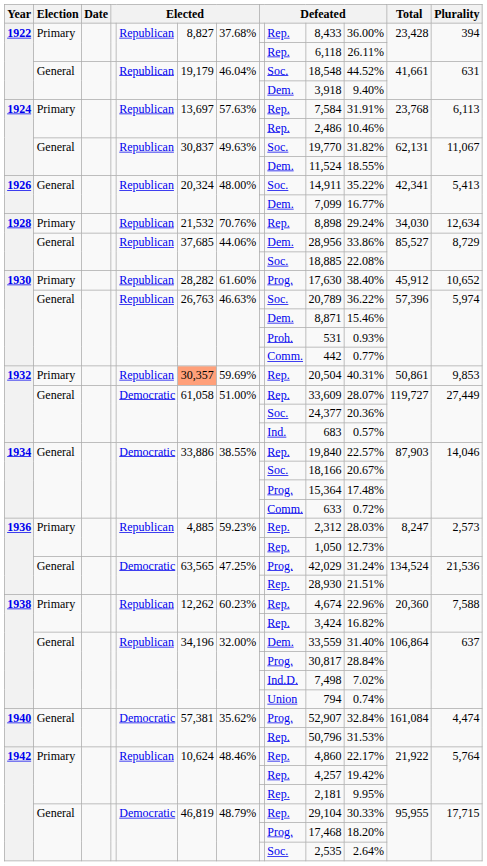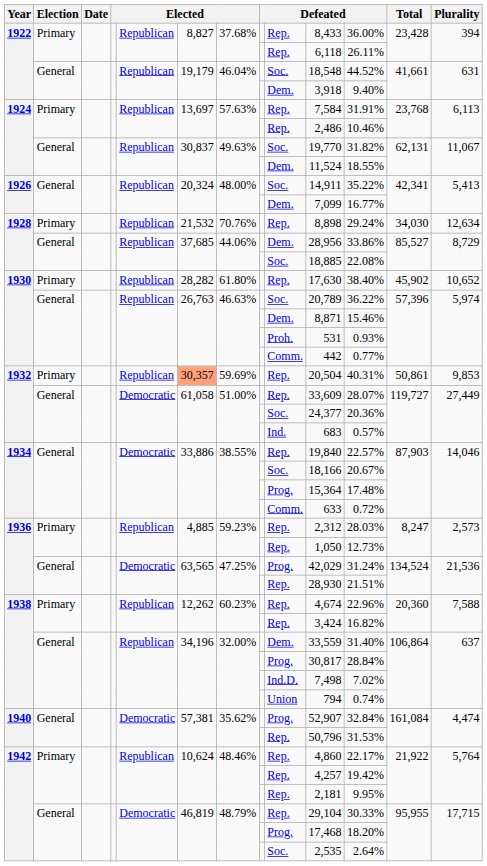 <table class=wikitable>
 <tr>
 <th>Year</th>
 <th>Election</th>
 <th>Date</th>
 <th ! colspan="4">Elected</th>
 <th ! colspan="4">Defeated</th>
 <th>Total</th>
 <th>Plurality</th>
 </tr>
 <tr>
 <th rowspan="4" valign="top"><a href='#'>1922</a></th>
 <td rowspan="2" valign="top">Primary</td>
 <td rowspan="2" valign="top"></td>
 <td rowspan="2" valign="top"></td>
 <td rowspan="2" valign="top" ><a href='#'>Republican</a></td>
 <td rowspan="2" valign="top" align="right">8,827</td>
 <td rowspan="2" valign="top" align="right">37.68%</td>
 <td valign="top"></td>
 <td valign="top" ><a href='#'>Rep.</a></td>
 <td valign="top" align="right">8,433</td>
 <td valign="top" align="right">36.00%</td>
 <td rowspan="2" valign="top" align="right">23,428</td>
 <td rowspan="2" valign="top" align="right">394</td>
 </tr>
 <tr>
 <td valign="top"></td>
 <td valign="top" ><a href='#'>Rep.</a></td>
 <td valign="top" align="right">6,118</td>
 <td valign="top" align="right">26.11%</td>
 </tr>
 <tr>
 <td rowspan="2" valign="top">General</td>
 <td rowspan="2" valign="top"></td>
 <td rowspan="2" valign="top"></td>
 <td rowspan="2" valign="top" ><a href='#'>Republican</a></td>
 <td rowspan="2" valign="top" align="right">19,179</td>
 <td rowspan="2" valign="top" align="right">46.04%</td>
 <td valign="top"></td>
 <td valign="top" ><a href='#'>Soc.</a></td>
 <td valign="top" align="right">18,548</td>
 <td valign="top" align="right">44.52%</td>
 <td rowspan="2" valign="top" align="right">41,661</td>
 <td rowspan="2" valign="top" align="right">631</td>
 </tr>
 <tr>
 <td valign="top"></td>
 <td valign="top" ><a href='#'>Dem.</a></td>
 <td valign="top" align="right">3,918</td>
 <td valign="top" align="right">9.40%</td>
 </tr>
 <tr>
 <th rowspan="4" valign="top"><a href='#'>1924</a></th>
 <td rowspan="2" valign="top">Primary</td>
 <td rowspan="2" valign="top"></td>
 <td rowspan="2" valign="top"></td>
 <td rowspan="2" valign="top" ><a href='#'>Republican</a></td>
 <td rowspan="2" valign="top" align="right">13,697</td>
 <td rowspan="2" valign="top" align="right">57.63%</td>
 <td valign="top"></td>
 <td valign="top" ><a href='#'>Rep.</a></td>
 <td valign="top" align="right">7,584</td>
 <td valign="top" align="right">31.91%</td>
 <td rowspan="2" valign="top" align="right">23,768</td>
 <td rowspan="2" valign="top" align="right">6,113</td>
 </tr>
 <tr>
 <td valign="top"></td>
 <td valign="top" ><a href='#'>Rep.</a></td>
 <td valign="top" align="right">2,486</td>
 <td valign="top" align="right">10.46%</td>
 </tr>
 <tr>
 <td rowspan="2" valign="top">General</td>
 <td rowspan="2" valign="top"></td>
 <td rowspan="2" valign="top"></td>
 <td rowspan="2" valign="top" ><a href='#'>Republican</a></td>
 <td rowspan="2" valign="top" align="right">30,837</td>
 <td rowspan="2" valign="top" align="right">49.63%</td>
 <td valign="top"></td>
 <td valign="top" ><a href='#'>Soc.</a></td>
 <td valign="top" align="right">19,770</td>
 <td valign="top" align="right">31.82%</td>
 <td rowspan="2" valign="top" align="right">62,131</td>
 <td rowspan="2" valign="top" align="right">11,067</td>
 </tr>
 <tr>
 <td valign="top"></td>
 <td valign="top" ><a href='#'>Dem.</a></td>
 <td valign="top" align="right">11,524</td>
 <td valign="top" align="right">18.55%</td>
 </tr>
 <tr>
 <th rowspan="2" valign="top"><a href='#'>1926</a></th>
 <td rowspan="2" valign="top">General</td>
 <td rowspan="2" valign="top"></td>
 <td rowspan="2" valign="top"></td>
 <td rowspan="2" valign="top" ><a href='#'>Republican</a></td>
 <td rowspan="2" valign="top" align="right">20,324</td>
 <td rowspan="2" valign="top" align="right">48.00%</td>
 <td valign="top"></td>
 <td valign="top" ><a href='#'>Soc.</a></td>
 <td valign="top" align="right">14,911</td>
 <td valign="top" align="right">35.22%</td>
 <td rowspan="2" valign="top" align="right">42,341</td>
 <td rowspan="2" valign="top" align="right">5,413</td>
 </tr>
 <tr>
 <td valign="top"></td>
 <td valign="top" ><a href='#'>Dem.</a></td>
 <td valign="top" align="right">7,099</td>
 <td valign="top" align="right">16.77%</td>
 </tr>
 <tr>
 <th rowspan="3" valign="top"><a href='#'>1928</a></th>
 <td valign="top">Primary</td>
 <td valign="top"></td>
 <td valign="top"></td>
 <td valign="top" ><a href='#'>Republican</a></td>
 <td valign="top" align="right">21,532</td>
 <td valign="top" align="right">70.76%</td>
 <td valign="top"></td>
 <td valign="top" ><a href='#'>Rep.</a></td>
 <td valign="top" align="right">8,898</td>
 <td valign="top" align="right">29.24%</td>
 <td valign="top" align="right">34,030</td>
 <td valign="top" align="right">12,634</td>
 </tr>
 <tr>
 <td rowspan="2" valign="top">General</td>
 <td rowspan="2" valign="top"></td>
 <td rowspan="2" valign="top"></td>
 <td rowspan="2" valign="top" ><a href='#'>Republican</a></td>
 <td rowspan="2" valign="top" align="right">37,685</td>
 <td rowspan="2" valign="top" align="right">44.06%</td>
 <td valign="top"></td>
 <td valign="top" ><a href='#'>Dem.</a></td>
 <td valign="top" align="right">28,956</td>
 <td valign="top" align="right">33.86%</td>
 <td rowspan="2" valign="top" align="right">85,527</td>
 <td rowspan="2" valign="top" align="right">8,729</td>
 </tr>
 <tr>
 <td valign="top"></td>
 <td valign="top" ><a href='#'>Soc.</a></td>
 <td valign="top" align="right">18,885</td>
 <td valign="top" align="right">22.08%</td>
 </tr>
 <tr>
 <th rowspan="5" valign="top"><a href='#'>1930</a></th>
 <td valign="top">Primary</td>
 <td valign="top"></td>
 <td valign="top"></td>
 <td valign="top" ><a href='#'>Republican</a></td>
 <td valign="top" align="right">28,282</td>
-<td valign="top" align="right">61.60%</td>
+<td valign="top" align="right">61.80%</td>
 <td valign="top"></td>
-<td valign="top" ><a href='#'>Prog.</a></td>
+<td valign="top" ><a href='#'>Rep.</a></td>
 <td valign="top" align="right">17,630</td>
 <td valign="top" align="right">38.40%</td>
-<td valign="top" align="right">45,912</td>
+<td valign="top" align="right">45,902</td>
 <td valign="top" align="right">10,652</td>
 </tr>
 <tr>
 <td rowspan="4" valign="top">General</td>
 <td rowspan="4" valign="top"></td>
 <td rowspan="4" valign="top"></td>
 <td rowspan="4" valign="top" ><a href='#'>Republican</a></td>
 <td rowspan="4" valign="top" align="right">26,763</td>
 <td rowspan="4" valign="top" align="right">46.63%</td>
 <td valign="top"></td>
 <td valign="top" ><a href='#'>Soc.</a></td>
 <td valign="top" align="right">20,789</td>
 <td valign="top" align="right">36.22%</td>
 <td rowspan="4" valign="top" align="right">57,396</td>
 <td rowspan="4" valign="top" align="right">5,974</td>
 </tr>
 <tr>
 <td valign="top"></td>
 <td valign="top" ><a href='#'>Dem.</a></td>
 <td valign="top" align="right">8,871</td>
 <td valign="top" align="right">15.46%</td>
 </tr>
 <tr>
 <td valign="top"></td>
 <td valign="top" ><a href='#'>Proh.</a></td>
 <td valign="top" align="right">531</td>
 <td valign="top" align="right">0.93%</td>
 </tr>
 <tr>
 <td valign="top"></td>
 <td valign="top" ><a href='#'>Comm.</a></td>
 <td valign="top" align="right">442</td>
 <td valign="top" align="right">0.77%</td>
 </tr>
 <tr>
 <th rowspan="4" valign="top"><a href='#'>1932</a></th>
 <td valign="top">Primary</td>
 <td valign="top"></td>
 <td valign="top"></td>
 <td valign="top" ><a href='#'>Republican</a></td>
 <td valign="top" align="right" style="background: lightsalmon;">30,357</td>
 <td valign="top" align="right">59.69%</td>
 <td valign="top"></td>
 <td valign="top" ><a href='#'>Rep.</a></td>
 <td valign="top" align="right">20,504</td>
 <td valign="top" align="right">40.31%</td>
 <td valign="top" align="right">50,861</td>
 <td valign="top" align="right">9,853</td>
 </tr>
 <tr>
 <td rowspan="3" valign="top">General</td>
 <td rowspan="3" valign="top"></td>
 <td rowspan="3" valign="top"></td>
 <td rowspan="3" valign="top" ><a href='#'>Democratic</a></td>
 <td rowspan="3" valign="top" align="right">61,058</td>
 <td rowspan="3" valign="top" align="right">51.00%</td>
 <td valign="top"></td>
 <td valign="top" ><a href='#'>Rep.</a></td>
 <td valign="top" align="right">33,609</td>
 <td valign="top" align="right">28.07%</td>
 <td rowspan="3" valign="top" align="right">119,727</td>
 <td rowspan="3" valign="top" align="right">27,449</td>
 </tr>
 <tr>
 <td valign="top"></td>
 <td valign="top" ><a href='#'>Soc.</a></td>
 <td valign="top" align="right">24,377</td>
 <td valign="top" align="right">20.36%</td>
 </tr>
 <tr>
 <td valign="top"></td>
 <td valign="top" ><a href='#'>Ind.</a></td>
 <td valign="top" align="right">683</td>
 <td valign="top" align="right">0.57%</td>
 </tr>
 <tr>
 <th rowspan="4" valign="top"><a href='#'>1934</a></th>
 <td rowspan="4" valign="top">General</td>
 <td rowspan="4" valign="top"></td>
 <td rowspan="4" valign="top"></td>
 <td rowspan="4" valign="top" ><a href='#'>Democratic</a></td>
 <td rowspan="4" valign="top" align="right">33,886</td>
 <td rowspan="4" valign="top" align="right">38.55%</td>
 <td valign="top"></td>
 <td valign="top" ><a href='#'>Rep.</a></td>
 <td valign="top" align="right">19,840</td>
 <td valign="top" align="right">22.57%</td>
 <td rowspan="4" valign="top" align="right">87,903</td>
 <td rowspan="4" valign="top" align="right">14,046</td>
 </tr>
 <tr>
 <td valign="top"></td>
 <td valign="top" ><a href='#'>Soc.</a></td>
 <td valign="top" align="right">18,166</td>
 <td valign="top" align="right">20.67%</td>
 </tr>
 <tr>
 <td valign="top"></td>
 <td valign="top" ><a href='#'>Prog.</a></td>
 <td valign="top" align="right">15,364</td>
 <td valign="top" align="right">17.48%</td>
 </tr>
 <tr>
 <td valign="top"></td>
 <td valign="top" ><a href='#'>Comm.</a></td>
 <td valign="top" align="right">633</td>
 <td valign="top" align="right">0.72%</td>
 </tr>
 <tr>
 <th rowspan="4" valign="top"><a href='#'>1936</a></th>
 <td rowspan="2" valign="top">Primary</td>
 <td rowspan="2" valign="top"></td>
 <td rowspan="2" valign="top"></td>
 <td rowspan="2" valign="top" ><a href='#'>Republican</a></td>
 <td rowspan="2" valign="top" align="right">4,885</td>
 <td rowspan="2" valign="top" align="right">59.23%</td>
 <td valign="top"></td>
 <td valign="top" ><a href='#'>Rep.</a></td>
 <td valign="top" align="right">2,312</td>
 <td valign="top" align="right">28.03%</td>
 <td rowspan="2" valign="top" align="right">8,247</td>
 <td rowspan="2" valign="top" align="right">2,573</td>
 </tr>
 <tr>
 <td valign="top"></td>
 <td valign="top" ><a href='#'>Rep.</a></td>
 <td valign="top" align="right">1,050</td>
 <td valign="top" align="right">12.73%</td>
 </tr>
 <tr>
 <td rowspan="2" valign="top">General</td>
 <td rowspan="2" valign="top"></td>
 <td rowspan="2" valign="top"></td>
 <td rowspan="2" valign="top" ><a href='#'>Democratic</a></td>
 <td rowspan="2" valign="top" align="right">63,565</td>
 <td rowspan="2" valign="top" align="right">47.25%</td>
 <td valign="top"></td>
 <td valign="top" ><a href='#'>Prog.</a></td>
 <td valign="top" align="right">42,029</td>
 <td valign="top" align="right">31.24%</td>
 <td rowspan="2" valign="top" align="right">134,524</td>
 <td rowspan="2" valign="top" align="right">21,536</td>
 </tr>
 <tr>
 <td valign="top"></td>
 <td valign="top" ><a href='#'>Rep.</a></td>
 <td valign="top" align="right">28,930</td>
 <td valign="top" align="right">21.51%</td>
 </tr>
 <tr>
 <th rowspan="6" valign="top"><a href='#'>1938</a></th>
 <td rowspan="2" valign="top">Primary</td>
 <td rowspan="2" valign="top"></td>
 <td rowspan="2" valign="top"></td>
 <td rowspan="2" valign="top" ><a href='#'>Republican</a></td>
 <td rowspan="2" valign="top" align="right">12,262</td>
 <td rowspan="2" valign="top" align="right">60.23%</td>
 <td valign="top"></td>
 <td valign="top" ><a href='#'>Rep.</a></td>
 <td valign="top" align="right">4,674</td>
 <td valign="top" align="right">22.96%</td>
 <td rowspan="2" valign="top" align="right">20,360</td>
 <td rowspan="2" valign="top" align="right">7,588</td>
 </tr>
 <tr>
 <td valign="top"></td>
 <td valign="top" ><a href='#'>Rep.</a></td>
 <td valign="top" align="right">3,424</td>
 <td valign="top" align="right">16.82%</td>
 </tr>
 <tr>
 <td rowspan="4" valign="top">General</td>
 <td rowspan="4" valign="top"></td>
 <td rowspan="4" valign="top"></td>
 <td rowspan="4" valign="top" ><a href='#'>Republican</a></td>
 <td rowspan="4" valign="top" align="right">34,196</td>
 <td rowspan="4" valign="top" align="right">32.00%</td>
 <td valign="top"></td>
 <td valign="top" ><a href='#'>Dem.</a></td>
 <td valign="top" align="right">33,559</td>
 <td valign="top" align="right">31.40%</td>
 <td rowspan="4" valign="top" align="right">106,864</td>
 <td rowspan="4" valign="top" align="right">637</td>
 </tr>
 <tr>
 <td valign="top"></td>
 <td valign="top" ><a href='#'>Prog.</a></td>
 <td valign="top" align="right">30,817</td>
 <td valign="top" align="right">28.84%</td>
 </tr>
 <tr>
 <td valign="top"></td>
 <td valign="top" ><a href='#'>Ind.D.</a></td>
 <td valign="top" align="right">7,498</td>
 <td valign="top" align="right">7.02%</td>
 </tr>
 <tr>
 <td valign="top"></td>
 <td valign="top" ><a href='#'>Union</a></td>
 <td valign="top" align="right">794</td>
 <td valign="top" align="right">0.74%</td>
 </tr>
 <tr>
 <th rowspan="2" valign="top"><a href='#'>1940</a></th>
 <td rowspan="2" valign="top">General</td>
 <td rowspan="2" valign="top"></td>
 <td rowspan="2" valign="top"></td>
 <td rowspan="2" valign="top" ><a href='#'>Democratic</a></td>
 <td rowspan="2" valign="top" align="right">57,381</td>
 <td rowspan="2" valign="top" align="right">35.62%</td>
 <td valign="top"></td>
 <td valign="top" ><a href='#'>Prog.</a></td>
 <td valign="top" align="right">52,907</td>
 <td valign="top" align="right">32.84%</td>
 <td rowspan="2" valign="top" align="right">161,084</td>
 <td rowspan="2" valign="top" align="right">4,474</td>
 </tr>
 <tr>
 <td valign="top"></td>
 <td valign="top" ><a href='#'>Rep.</a></td>
 <td valign="top" align="right">50,796</td>
 <td valign="top" align="right">31.53%</td>
 </tr>
 <tr>
 <th rowspan="6" valign="top"><a href='#'>1942</a></th>
 <td rowspan="3" valign="top">Primary</td>
 <td rowspan="3" valign="top"></td>
 <td rowspan="3" valign="top"></td>
 <td rowspan="3" valign="top" ><a href='#'>Republican</a></td>
 <td rowspan="3" valign="top" align="right">10,624</td>
 <td rowspan="3" valign="top" align="right">48.46%</td>
 <td valign="top"></td>
 <td valign="top" ><a href='#'>Rep.</a></td>
 <td valign="top" align="right">4,860</td>
 <td valign="top" align="right">22.17%</td>
 <td rowspan="3" valign="top" align="right">21,922</td>
 <td rowspan="3" valign="top" align="right">5,764</td>
 </tr>
 <tr>
 <td valign="top"></td>
 <td valign="top" ><a href='#'>Rep.</a></td>
 <td valign="top" align="right">4,257</td>
 <td valign="top" align="right">19.42%</td>
 </tr>
 <tr>
 <td valign="top"></td>
 <td valign="top" ><a href='#'>Rep.</a></td>
 <td valign="top" align="right">2,181</td>
 <td valign="top" align="right">9.95%</td>
 </tr>
 <tr>
 <td rowspan="3" valign="top">General</td>
 <td rowspan="3" valign="top"></td>
 <td rowspan="3" valign="top"></td>
 <td rowspan="3" valign="top" ><a href='#'>Democratic</a></td>
 <td rowspan="3" valign="top" align="right">46,819</td>
 <td rowspan="3" valign="top" align="right">48.79%</td>
 <td valign="top"></td>
 <td valign="top" ><a href='#'>Rep.</a></td>
 <td valign="top" align="right">29,104</td>
 <td valign="top" align="right">30.33%</td>
 <td rowspan="3" valign="top" align="right">95,955</td>
 <td rowspan="3" valign="top" align="right">17,715</td>
 </tr>
 <tr>
 <td valign="top"></td>
 <td valign="top" ><a href='#'>Prog.</a></td>
 <td valign="top" align="right">17,468</td>
 <td valign="top" align="right">18.20%</td>
 </tr>
 <tr>
 <td valign="top"></td>
 <td valign="top" ><a href='#'>Soc.</a></td>
 <td valign="top" align="right">2,535</td>
 <td valign="top" align="right">2.64%</td>
 </tr>
 </table>
